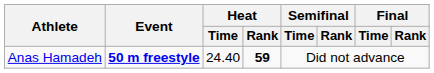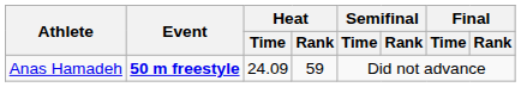 <table class=wikitable style=font-size:90%>
 <tr>
 <th rowspan="2">Athlete</th>
 <th rowspan="2">Event</th>
 <th colspan="2">Heat</th>
 <th colspan="2">Semifinal</th>
 <th colspan="2">Final</th>
 </tr>
 <tr style="font-size:95%">
 <th>Time</th>
 <th>Rank</th>
 <th>Time</th>
 <th>Rank</th>
 <th>Time</th>
 <th>Rank</th>
 </tr>
 <tr align=center>
 <td align=left><a href='#'>Anas Hamadeh</a></td>
 <td align=left><strong><a href='#'>50 m freestyle</a></strong></td>
-<td>24.40</td>
-<td><strong>59</strong></td>
+<td>24.09</td>
+<td>59</td>
 <td colspan=4>Did not advance</td>
 </tr>
 </table>
